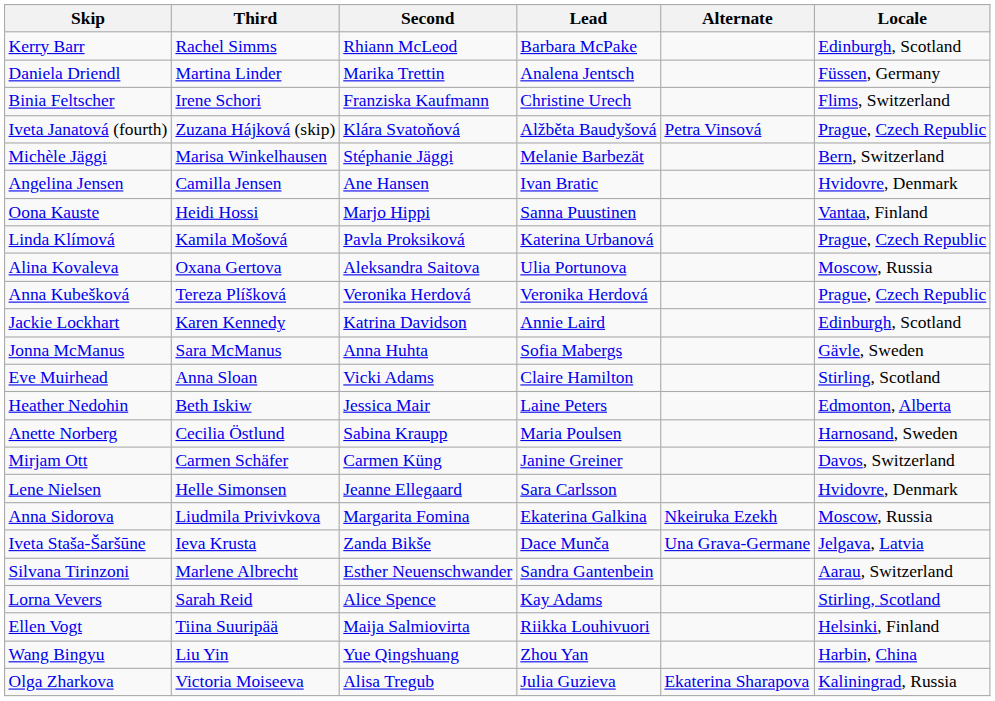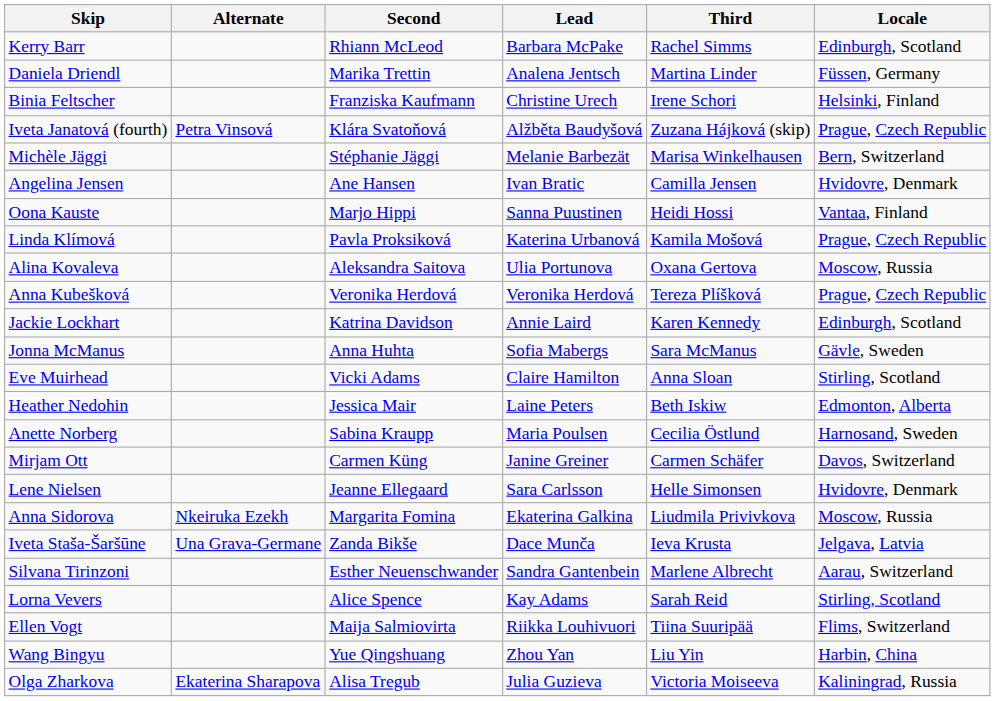 <table class=wikitable>
 <tr>
 <th>Skip</th>
-<th>Third</th>
+<th>Alternate</th>
 <th>Second</th>
 <th>Lead</th>
-<th>Alternate</th>
+<th>Third</th>
 <th>Locale</th>
 </tr>
 <tr>
 <td><a href='#'>Kerry Barr</a></td>
-<td><a href='#'>Rachel Simms</a></td>
+<td></td>
 <td><a href='#'>Rhiann McLeod</a></td>
 <td><a href='#'>Barbara McPake</a></td>
-<td></td>
+<td><a href='#'>Rachel Simms</a></td>
 <td> <a href='#'>Edinburgh</a>, Scotland</td>
 </tr>
 <tr>
 <td><a href='#'>Daniela Driendl</a></td>
-<td><a href='#'>Martina Linder</a></td>
+<td></td>
 <td><a href='#'>Marika Trettin</a></td>
 <td><a href='#'>Analena Jentsch</a></td>
-<td></td>
+<td><a href='#'>Martina Linder</a></td>
 <td> <a href='#'>Füssen</a>, Germany</td>
 </tr>
 <tr>
 <td><a href='#'>Binia Feltscher</a></td>
-<td><a href='#'>Irene Schori</a></td>
+<td></td>
 <td><a href='#'>Franziska Kaufmann</a></td>
 <td><a href='#'>Christine Urech</a></td>
-<td></td>
-<td> <a href='#'>Flims</a>, Switzerland</td>
+<td><a href='#'>Irene Schori</a></td>
+<td> <a href='#'>Helsinki</a>, Finland</td>
 </tr>
 <tr>
 <td><a href='#'>Iveta Janatová</a> (fourth)</td>
-<td><a href='#'>Zuzana Hájková</a> (skip)</td>
+<td><a href='#'>Petra Vinsová</a></td>
 <td><a href='#'>Klára Svatoňová</a></td>
 <td><a href='#'>Alžběta Baudyšová</a></td>
-<td><a href='#'>Petra Vinsová</a></td>
+<td><a href='#'>Zuzana Hájková</a> (skip)</td>
 <td> <a href='#'>Prague</a>, <a href='#'>Czech Republic</a></td>
 </tr>
 <tr>
 <td><a href='#'>Michèle Jäggi</a></td>
-<td><a href='#'>Marisa Winkelhausen</a></td>
+<td></td>
 <td><a href='#'>Stéphanie Jäggi</a></td>
 <td><a href='#'>Melanie Barbezät</a></td>
-<td></td>
+<td><a href='#'>Marisa Winkelhausen</a></td>
 <td> <a href='#'>Bern</a>, Switzerland</td>
 </tr>
 <tr>
 <td><a href='#'>Angelina Jensen</a></td>
-<td><a href='#'>Camilla Jensen</a></td>
+<td></td>
 <td><a href='#'>Ane Hansen</a></td>
 <td><a href='#'>Ivan Bratic</a></td>
-<td></td>
+<td><a href='#'>Camilla Jensen</a></td>
 <td> <a href='#'>Hvidovre</a>, Denmark</td>
 </tr>
 <tr>
 <td><a href='#'>Oona Kauste</a></td>
-<td><a href='#'>Heidi Hossi</a></td>
+<td></td>
 <td><a href='#'>Marjo Hippi</a></td>
 <td><a href='#'>Sanna Puustinen</a></td>
-<td></td>
+<td><a href='#'>Heidi Hossi</a></td>
 <td> <a href='#'>Vantaa</a>, Finland</td>
 </tr>
 <tr>
 <td><a href='#'>Linda Klímová</a></td>
-<td><a href='#'>Kamila Mošová</a></td>
+<td></td>
 <td><a href='#'>Pavla Proksiková</a></td>
 <td><a href='#'>Katerina Urbanová</a></td>
-<td></td>
+<td><a href='#'>Kamila Mošová</a></td>
 <td> <a href='#'>Prague</a>, <a href='#'>Czech Republic</a></td>
 </tr>
 <tr>
 <td><a href='#'>Alina Kovaleva</a></td>
-<td><a href='#'>Oxana Gertova</a></td>
+<td></td>
 <td><a href='#'>Aleksandra Saitova</a></td>
 <td><a href='#'>Ulia Portunova</a></td>
-<td></td>
+<td><a href='#'>Oxana Gertova</a></td>
 <td> <a href='#'>Moscow</a>, Russia</td>
 </tr>
 <tr>
 <td><a href='#'>Anna Kubešková</a></td>
-<td><a href='#'>Tereza Plíšková</a></td>
+<td></td>
 <td><a href='#'>Veronika Herdová</a></td>
 <td><a href='#'>Veronika Herdová</a></td>
-<td></td>
+<td><a href='#'>Tereza Plíšková</a></td>
 <td> <a href='#'>Prague</a>, <a href='#'>Czech Republic</a></td>
 </tr>
 <tr>
 <td><a href='#'>Jackie Lockhart</a></td>
-<td><a href='#'>Karen Kennedy</a></td>
+<td></td>
 <td><a href='#'>Katrina Davidson</a></td>
 <td><a href='#'>Annie Laird</a></td>
-<td></td>
+<td><a href='#'>Karen Kennedy</a></td>
 <td> <a href='#'>Edinburgh</a>, Scotland</td>
 </tr>
 <tr>
 <td><a href='#'>Jonna McManus</a></td>
-<td><a href='#'>Sara McManus</a></td>
+<td></td>
 <td><a href='#'>Anna Huhta</a></td>
 <td><a href='#'>Sofia Mabergs</a></td>
-<td></td>
+<td><a href='#'>Sara McManus</a></td>
 <td> <a href='#'>Gävle</a>, Sweden</td>
 </tr>
 <tr>
 <td><a href='#'>Eve Muirhead</a></td>
-<td><a href='#'>Anna Sloan</a></td>
+<td></td>
 <td><a href='#'>Vicki Adams</a></td>
 <td><a href='#'>Claire Hamilton</a></td>
-<td></td>
+<td><a href='#'>Anna Sloan</a></td>
 <td> <a href='#'>Stirling</a>, Scotland</td>
 </tr>
 <tr>
 <td><a href='#'>Heather Nedohin</a></td>
-<td><a href='#'>Beth Iskiw</a></td>
+<td></td>
 <td><a href='#'>Jessica Mair</a></td>
 <td><a href='#'>Laine Peters</a></td>
-<td></td>
+<td><a href='#'>Beth Iskiw</a></td>
 <td> <a href='#'>Edmonton</a>, <a href='#'>Alberta</a></td>
 </tr>
 <tr>
 <td><a href='#'>Anette Norberg</a></td>
-<td><a href='#'>Cecilia Östlund</a></td>
+<td></td>
 <td><a href='#'>Sabina Kraupp</a></td>
 <td><a href='#'>Maria Poulsen</a></td>
-<td></td>
+<td><a href='#'>Cecilia Östlund</a></td>
 <td> <a href='#'>Harnosand</a>, Sweden</td>
 </tr>
 <tr>
 <td><a href='#'>Mirjam Ott</a></td>
-<td><a href='#'>Carmen Schäfer</a></td>
+<td></td>
 <td><a href='#'>Carmen Küng</a></td>
 <td><a href='#'>Janine Greiner</a></td>
-<td></td>
+<td><a href='#'>Carmen Schäfer</a></td>
 <td> <a href='#'>Davos</a>, Switzerland</td>
 </tr>
 <tr>
 <td><a href='#'>Lene Nielsen</a></td>
-<td><a href='#'>Helle Simonsen</a></td>
+<td></td>
 <td><a href='#'>Jeanne Ellegaard</a></td>
 <td><a href='#'>Sara Carlsson</a></td>
-<td></td>
+<td><a href='#'>Helle Simonsen</a></td>
 <td> <a href='#'>Hvidovre</a>, Denmark</td>
 </tr>
 <tr>
 <td><a href='#'>Anna Sidorova</a></td>
-<td><a href='#'>Liudmila Privivkova</a></td>
+<td><a href='#'>Nkeiruka Ezekh</a></td>
 <td><a href='#'>Margarita Fomina</a></td>
 <td><a href='#'>Ekaterina Galkina</a></td>
-<td><a href='#'>Nkeiruka Ezekh</a></td>
+<td><a href='#'>Liudmila Privivkova</a></td>
 <td> <a href='#'>Moscow</a>, Russia</td>
 </tr>
 <tr>
 <td><a href='#'>Iveta Staša-Šaršūne</a></td>
-<td><a href='#'>Ieva Krusta</a></td>
+<td><a href='#'>Una Grava-Germane</a></td>
 <td><a href='#'>Zanda Bikše</a></td>
 <td><a href='#'>Dace Munča</a></td>
-<td><a href='#'>Una Grava-Germane</a></td>
+<td><a href='#'>Ieva Krusta</a></td>
 <td> <a href='#'>Jelgava</a>, <a href='#'>Latvia</a></td>
 </tr>
 <tr>
 <td><a href='#'>Silvana Tirinzoni</a></td>
-<td><a href='#'>Marlene Albrecht</a></td>
+<td></td>
 <td><a href='#'>Esther Neuenschwander</a></td>
 <td><a href='#'>Sandra Gantenbein</a></td>
-<td></td>
+<td><a href='#'>Marlene Albrecht</a></td>
 <td> <a href='#'>Aarau</a>, Switzerland</td>
 </tr>
 <tr>
 <td><a href='#'>Lorna Vevers</a></td>
-<td><a href='#'>Sarah Reid</a></td>
+<td></td>
 <td><a href='#'>Alice Spence</a></td>
 <td><a href='#'>Kay Adams</a></td>
-<td></td>
+<td><a href='#'>Sarah Reid</a></td>
 <td> <a href='#'>Stirling, Scotland</a></td>
 </tr>
 <tr>
 <td><a href='#'>Ellen Vogt</a></td>
-<td><a href='#'>Tiina Suuripää</a></td>
+<td></td>
 <td><a href='#'>Maija Salmiovirta</a></td>
 <td><a href='#'>Riikka Louhivuori</a></td>
-<td></td>
-<td> <a href='#'>Helsinki</a>, Finland</td>
+<td><a href='#'>Tiina Suuripää</a></td>
+<td> <a href='#'>Flims</a>, Switzerland</td>
 </tr>
 <tr>
 <td><a href='#'>Wang Bingyu</a></td>
-<td><a href='#'>Liu Yin</a></td>
+<td></td>
 <td><a href='#'>Yue Qingshuang</a></td>
 <td><a href='#'>Zhou Yan</a></td>
-<td></td>
+<td><a href='#'>Liu Yin</a></td>
 <td> <a href='#'>Harbin</a>, <a href='#'>China</a></td>
 </tr>
 <tr>
 <td><a href='#'>Olga Zharkova</a></td>
-<td><a href='#'>Victoria Moiseeva</a></td>
+<td><a href='#'>Ekaterina Sharapova</a></td>
 <td><a href='#'>Alisa Tregub</a></td>
 <td><a href='#'>Julia Guzieva</a></td>
-<td><a href='#'>Ekaterina Sharapova</a></td>
+<td><a href='#'>Victoria Moiseeva</a></td>
 <td> <a href='#'>Kaliningrad</a>, Russia</td>
 </tr>
 </table>
